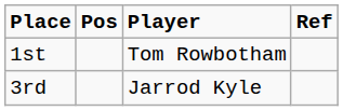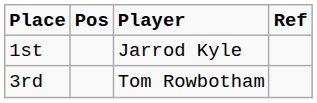 <table class="wikitable">
 <tr>
 <td><strong>Place</strong></td>
 <td><strong>Pos</strong></td>
 <td><strong>Player</strong></td>
 <td><strong>Ref</strong></td>
 </tr>
 <tr>
 <td>1st</td>
 <td></td>
-<td> Tom Rowbotham</td>
+<td> Jarrod Kyle</td>
 <td></td>
 </tr>
 <tr>
 <td>3rd</td>
 <td></td>
-<td> Jarrod Kyle</td>
+<td> Tom Rowbotham</td>
 <td></td>
 </tr>
 </table>
